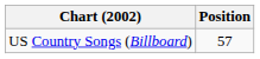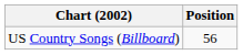 <table class="wikitable sortable">
 <tr>
 <th scope="col">Chart (2002)</th>
 <th scope="col">Position</th>
 </tr>
 <tr>
 <td>US <a href='#'>Country Songs</a> (<em><a href='#'>Billboard</a></em>)</td>
-<td align="center">57</td>
+<td align="center">56</td>
 </tr>
 </table>
